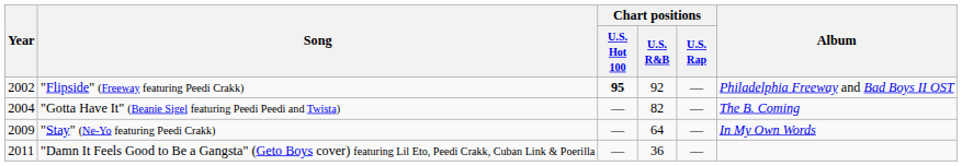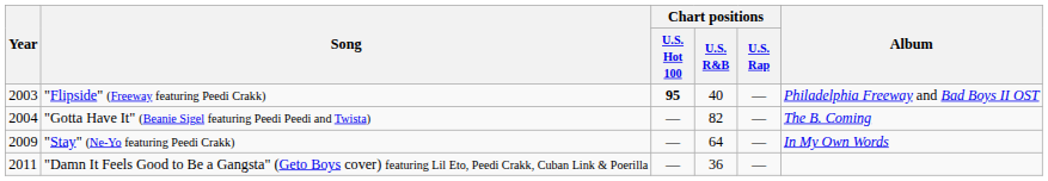 <table class="wikitable">
 <tr>
 <th rowspan="2">Year</th>
 <th rowspan="2">Song</th>
 <th colspan="3">Chart positions</th>
 <th rowspan="2">Album</th>
 </tr>
 <tr>
 <th width="40"><small><a href='#'>U.S. Hot 100</a></small></th>
 <th width="40"><small><a href='#'>U.S. R&B</a></small></th>
 <th width="40"><small><a href='#'>U.S. Rap</a></small></th>
 </tr>
 <tr>
-<td>2002</td>
+<td>2003</td>
 <td align="left">"<a href='#'>Flipside</a>" <small>(<a href='#'>Freeway</a> featuring Peedi Crakk)</small></td>
 <td style="text-align:center;"><strong>95</strong></td>
-<td style="text-align:center;">92</td>
+<td style="text-align:center;">40</td>
 <td style="text-align:center;">—</td>
 <td><em><a href='#'>Philadelphia Freeway</a></em> and <em><a href='#'>Bad Boys II OST</a></em></td>
 </tr>
 <tr>
 <td>2004</td>
 <td align="left">"Gotta Have It" <small>(<a href='#'>Beanie Sigel</a> featuring Peedi Peedi and <a href='#'>Twista</a>)</small></td>
 <td style="text-align:center;">—</td>
 <td style="text-align:center;">82</td>
 <td style="text-align:center;">—</td>
 <td><em><a href='#'>The B. Coming</a></em></td>
 </tr>
 <tr>
 <td>2009</td>
 <td align="left">"<a href='#'>Stay</a>" <small>(<a href='#'>Ne-Yo</a> featuring Peedi Crakk)</small></td>
 <td style="text-align:center;">—</td>
 <td style="text-align:center;">64</td>
 <td style="text-align:center;">—</td>
 <td><em><a href='#'>In My Own Words</a></em></td>
 </tr>
 <tr>
 <td>2011</td>
 <td align="left">"Damn It Feels Good to Be a Gangsta" (<a href='#'>Geto Boys</a> cover) <small> featuring Lil Eto, Peedi Crakk, Cuban Link & Poerilla</small></td>
 <td style="text-align:center;">—</td>
 <td style="text-align:center;">36</td>
 <td style="text-align:center;">—</td>
 <td></td>
 </tr>
 </table>
